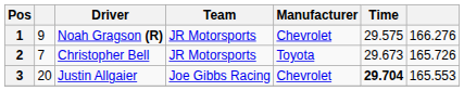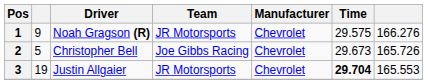 <table class="wikitable" style="font-size:95%">
 <tr>
 <th>Pos</th>
 <th></th>
 <th>Driver</th>
 <th>Team</th>
 <th>Manufacturer</th>
 <th>Time</th>
 <th></th>
 </tr>
 <tr>
 <th>1</th>
 <td>9</td>
 <td><a href='#'>Noah Gragson</a> <strong>(R)</strong></td>
 <td><a href='#'>JR Motorsports</a></td>
 <td><a href='#'>Chevrolet</a></td>
 <td>29.575</td>
 <td>166.276</td>
 </tr>
 <tr>
 <th>2</th>
-<td>7</td>
+<td>5</td>
 <td><a href='#'>Christopher Bell</a></td>
-<td><a href='#'>JR Motorsports</a></td>
-<td><a href='#'>Toyota</a></td>
+<td><a href='#'>Joe Gibbs Racing</a></td>
+<td><a href='#'>Chevrolet</a></td>
 <td>29.673</td>
 <td>165.726</td>
 </tr>
 <tr>
 <th>3</th>
-<td>20</td>
+<td>19</td>
 <td><a href='#'>Justin Allgaier</a></td>
-<td><a href='#'>Joe Gibbs Racing</a></td>
+<td><a href='#'>JR Motorsports</a></td>
 <td><a href='#'>Chevrolet</a></td>
 <td><strong>29.704</strong></td>
 <td>165.553</td>
 </tr>
 <tr>
 </tr>
 </table>
